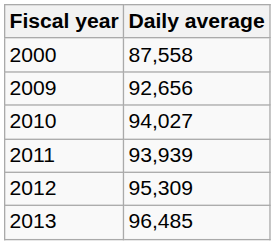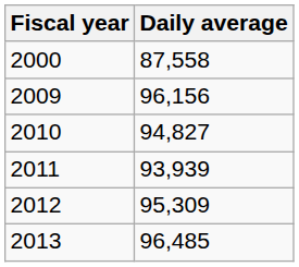 <table class="wikitable">
 <tr>
 <th>Fiscal year</th>
 <th>Daily average</th>
 </tr>
 <tr>
 <td>2000</td>
 <td>87,558</td>
 </tr>
 <tr>
 <td>2009</td>
-<td>92,656</td>
+<td>96,156</td>
 </tr>
 <tr>
 <td>2010</td>
-<td>94,027</td>
+<td>94,827</td>
 </tr>
 <tr>
 <td>2011</td>
 <td>93,939</td>
 </tr>
 <tr>
 <td>2012</td>
 <td>95,309</td>
 </tr>
 <tr>
 <td>2013</td>
 <td>96,485</td>
 </tr>
 </table>
